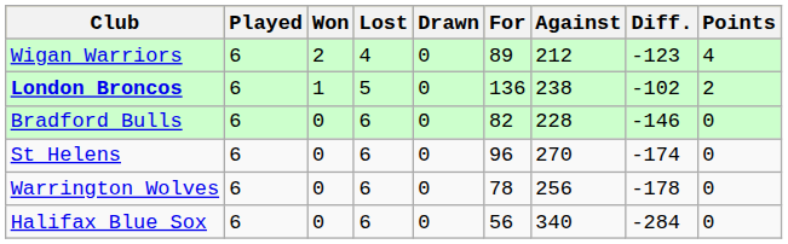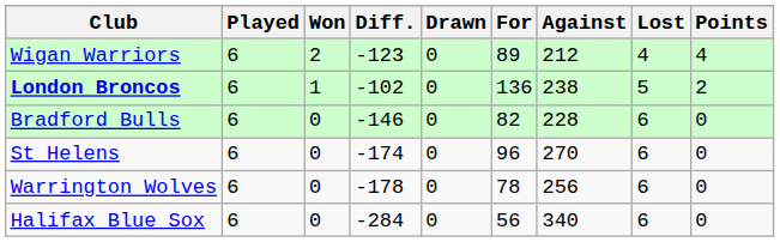 <table class="wikitable">
 <tr style="background:#bdb76b;">
 <th>Club</th>
 <th>Played</th>
 <th>Won</th>
-<th>Lost</th>
+<th>Diff.</th>
 <th>Drawn</th>
 <th>For</th>
 <th>Against</th>
-<th>Diff.</th>
+<th>Lost</th>
 <th>Points</th>
 </tr>
 <tr style="background:#cfc;">
 <td> <a href='#'>Wigan Warriors</a></td>
 <td>6</td>
 <td>2</td>
-<td>4</td>
+<td>-123</td>
 <td>0</td>
 <td>89</td>
 <td>212</td>
-<td>-123</td>
+<td>4</td>
 <td>4</td>
 </tr>
 <tr style="background:#cfc;">
 <td> <strong><a href='#'>London Broncos</a></strong></td>
 <td>6</td>
 <td>1</td>
-<td>5</td>
+<td>-102</td>
 <td>0</td>
 <td>136</td>
 <td>238</td>
-<td>-102</td>
+<td>5</td>
 <td>2</td>
 </tr>
 <tr style="background:#cfc;">
 <td> <a href='#'>Bradford Bulls</a></td>
 <td>6</td>
 <td>0</td>
-<td>6</td>
+<td>-146</td>
 <td>0</td>
 <td>82</td>
 <td>228</td>
-<td>-146</td>
+<td>6</td>
 <td>0</td>
 </tr>
 <tr>
 <td> <a href='#'>St Helens</a></td>
 <td>6</td>
 <td>0</td>
-<td>6</td>
+<td>-174</td>
 <td>0</td>
 <td>96</td>
 <td>270</td>
-<td>-174</td>
+<td>6</td>
 <td>0</td>
 </tr>
 <tr>
 <td> <a href='#'>Warrington Wolves</a></td>
 <td>6</td>
 <td>0</td>
-<td>6</td>
+<td>-178</td>
 <td>0</td>
 <td>78</td>
 <td>256</td>
-<td>-178</td>
+<td>6</td>
 <td>0</td>
 </tr>
 <tr>
 <td> <a href='#'>Halifax Blue Sox</a></td>
 <td>6</td>
 <td>0</td>
-<td>6</td>
+<td>-284</td>
 <td>0</td>
 <td>56</td>
 <td>340</td>
-<td>-284</td>
+<td>6</td>
 <td>0</td>
 </tr>
 </table>
